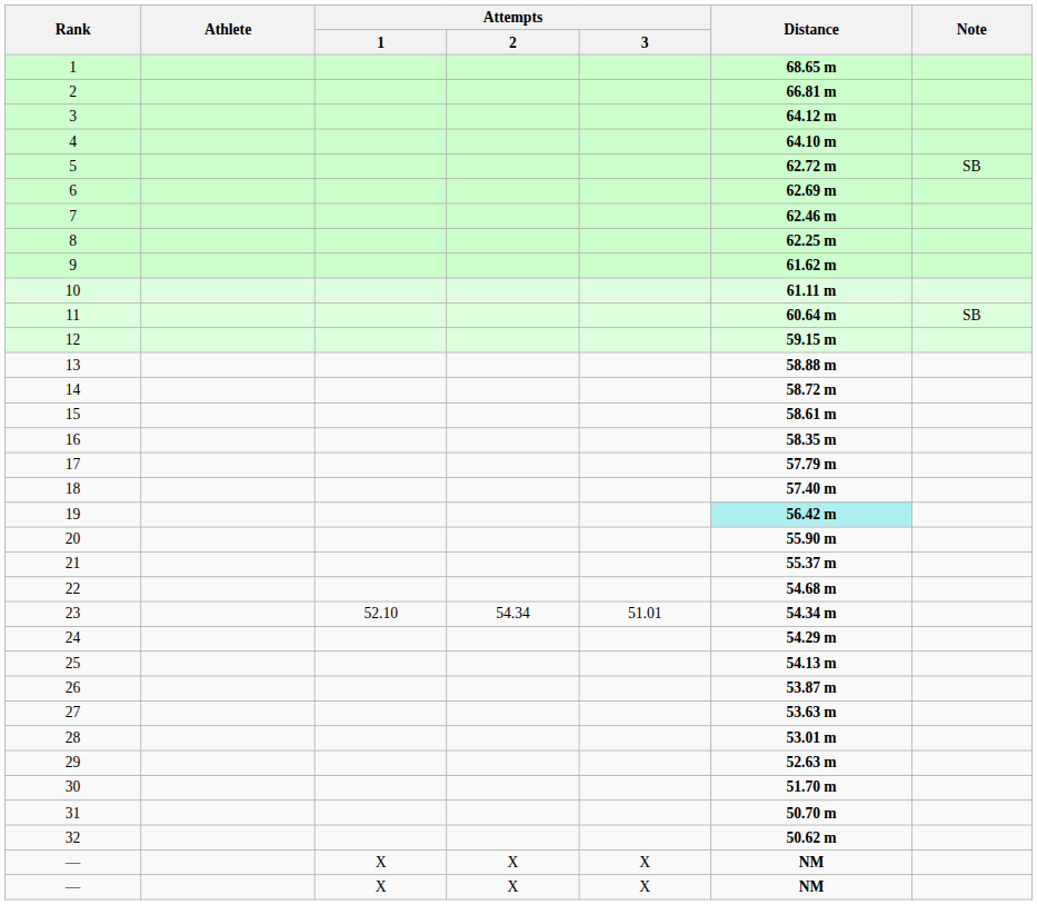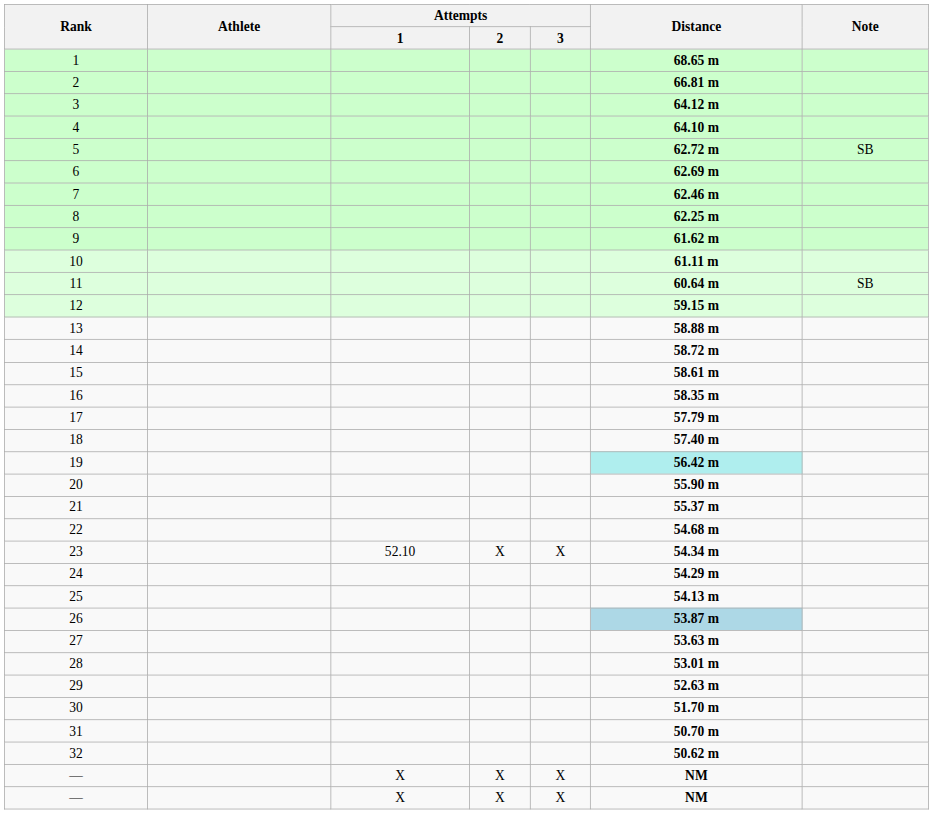 <table class="wikitable" style=" text-align:center; font-size:110%;" width="95%">
 <tr>
 <th rowspan="2">Rank</th>
 <th rowspan="2">Athlete</th>
 <th colspan="3">Attempts</th>
 <th rowspan="2">Distance</th>
 <th rowspan="2">Note</th>
 </tr>
 <tr>
 <th>1</th>
 <th>2</th>
 <th>3</th>
 </tr>
 <tr style="background:#ccffcc;">
 <td>1</td>
 <td align=left></td>
 <td></td>
 <td></td>
 <td></td>
 <td><strong>68.65 m </strong></td>
 <td></td>
 </tr>
 <tr style="background:#ccffcc;">
 <td>2</td>
 <td align=left></td>
 <td></td>
 <td></td>
 <td></td>
 <td><strong>66.81 m </strong></td>
 <td></td>
 </tr>
 <tr style="background:#ccffcc;">
 <td>3</td>
 <td align=left></td>
 <td></td>
 <td></td>
 <td></td>
 <td><strong>64.12 m </strong></td>
 <td></td>
 </tr>
 <tr style="background:#ccffcc;">
 <td>4</td>
 <td align=left></td>
 <td></td>
 <td></td>
 <td></td>
 <td><strong>64.10 m </strong></td>
 <td></td>
 </tr>
 <tr style="background:#ccffcc;">
 <td>5</td>
 <td align=left></td>
 <td></td>
 <td></td>
 <td></td>
 <td><strong>62.72 m </strong></td>
 <td>SB</td>
 </tr>
 <tr style="background:#ccffcc;">
 <td>6</td>
 <td align=left></td>
 <td></td>
 <td></td>
 <td></td>
 <td><strong>62.69 m </strong></td>
 <td></td>
 </tr>
 <tr style="background:#ccffcc;">
 <td>7</td>
 <td align=left></td>
 <td></td>
 <td></td>
 <td></td>
 <td><strong>62.46 m </strong></td>
 <td></td>
 </tr>
 <tr style="background:#ccffcc;">
 <td>8</td>
 <td align=left></td>
 <td></td>
 <td></td>
 <td></td>
 <td><strong>62.25 m </strong></td>
 <td></td>
 </tr>
 <tr style="background:#ccffcc;">
 <td>9</td>
 <td align=left></td>
 <td></td>
 <td></td>
 <td></td>
 <td><strong>61.62 m </strong></td>
 <td></td>
 </tr>
 <tr style="background:#ddffdd;">
 <td>10</td>
 <td align=left></td>
 <td></td>
 <td></td>
 <td></td>
 <td><strong>61.11 m </strong></td>
 <td></td>
 </tr>
 <tr style="background:#ddffdd;">
 <td>11</td>
 <td align=left></td>
 <td></td>
 <td></td>
 <td></td>
 <td><strong>60.64 m </strong></td>
 <td>SB</td>
 </tr>
 <tr style="background:#ddffdd;">
 <td>12</td>
 <td align=left></td>
 <td></td>
 <td></td>
 <td></td>
 <td><strong>59.15 m </strong></td>
 <td></td>
 </tr>
 <tr>
 <td>13</td>
 <td align=left></td>
 <td></td>
 <td></td>
 <td></td>
 <td><strong>58.88 m </strong></td>
 <td></td>
 </tr>
 <tr>
 <td>14</td>
 <td align=left></td>
 <td></td>
 <td></td>
 <td></td>
 <td><strong>58.72 m </strong></td>
 <td></td>
 </tr>
 <tr>
 <td>15</td>
 <td align=left></td>
 <td></td>
 <td></td>
 <td></td>
 <td><strong>58.61 m </strong></td>
 <td></td>
 </tr>
 <tr>
 <td>16</td>
 <td align=left></td>
 <td></td>
 <td></td>
 <td></td>
 <td><strong>58.35 m </strong></td>
 <td></td>
 </tr>
 <tr>
 <td>17</td>
 <td align=left></td>
 <td></td>
 <td></td>
 <td></td>
 <td><strong>57.79 m </strong></td>
 <td></td>
 </tr>
 <tr>
 <td>18</td>
 <td align=left></td>
 <td></td>
 <td></td>
 <td></td>
 <td><strong>57.40 m </strong></td>
 <td></td>
 </tr>
 <tr>
 <td>19</td>
 <td align=left></td>
 <td></td>
 <td></td>
 <td></td>
 <td style="background: paleturquoise;"><strong>56.42 m </strong></td>
 <td></td>
 </tr>
 <tr>
 <td>20</td>
 <td align=left></td>
 <td></td>
 <td></td>
 <td></td>
 <td><strong>55.90 m </strong></td>
 <td></td>
 </tr>
 <tr>
 <td>21</td>
 <td align=left></td>
 <td></td>
 <td></td>
 <td></td>
 <td><strong>55.37 m </strong></td>
 <td></td>
 </tr>
 <tr>
 <td>22</td>
 <td align=left></td>
 <td></td>
 <td></td>
 <td></td>
 <td><strong>54.68 m </strong></td>
 <td></td>
 </tr>
 <tr>
 <td>23</td>
 <td align=left></td>
 <td>52.10</td>
-<td>54.34</td>
-<td>51.01</td>
+<td>X</td>
+<td>X</td>
 <td><strong>54.34 m </strong></td>
 <td></td>
 </tr>
 <tr>
 <td>24</td>
 <td align=left></td>
 <td></td>
 <td></td>
 <td></td>
 <td><strong>54.29 m </strong></td>
 <td></td>
 </tr>
 <tr>
 <td>25</td>
 <td align=left></td>
 <td></td>
 <td></td>
 <td></td>
 <td><strong>54.13 m </strong></td>
 <td></td>
 </tr>
 <tr>
 <td>26</td>
 <td align=left></td>
 <td></td>
 <td></td>
 <td></td>
-<td><strong>53.87 m </strong></td>
+<td style="background: lightblue;"><strong>53.87 m </strong></td>
 <td></td>
 </tr>
 <tr>
 <td>27</td>
 <td align=left></td>
 <td></td>
 <td></td>
 <td></td>
 <td><strong>53.63 m </strong></td>
 <td></td>
 </tr>
 <tr>
 <td>28</td>
 <td align=left></td>
 <td></td>
 <td></td>
 <td></td>
 <td><strong>53.01 m </strong></td>
 <td></td>
 </tr>
 <tr>
 <td>29</td>
 <td align=left></td>
 <td></td>
 <td></td>
 <td></td>
 <td><strong>52.63 m </strong></td>
 <td></td>
 </tr>
 <tr>
 <td>30</td>
 <td align=left></td>
 <td></td>
 <td></td>
 <td></td>
 <td><strong>51.70 m </strong></td>
 <td></td>
 </tr>
 <tr>
 <td>31</td>
 <td align=left></td>
 <td></td>
 <td></td>
 <td></td>
 <td><strong>50.70 m </strong></td>
 <td></td>
 </tr>
 <tr>
 <td>32</td>
 <td align=left></td>
 <td></td>
 <td></td>
 <td></td>
 <td><strong>50.62 m </strong></td>
 <td></td>
 </tr>
 <tr>
 <td>—</td>
 <td align=left></td>
 <td>X</td>
 <td>X</td>
 <td>X</td>
 <td><strong>NM </strong></td>
 <td></td>
 </tr>
 <tr>
 <td>—</td>
 <td align=left></td>
 <td>X</td>
 <td>X</td>
 <td>X</td>
 <td><strong>NM </strong></td>
 <td></td>
 </tr>
 </table>
